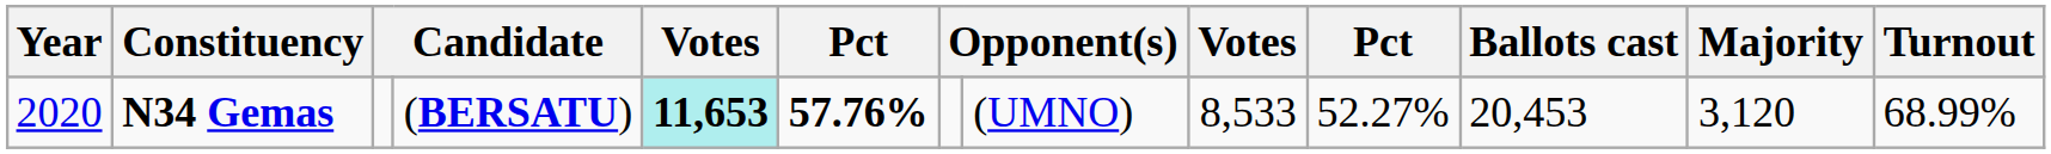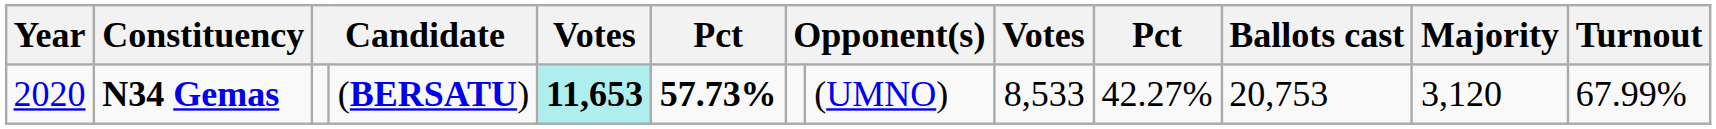 <table class="wikitable" style="margin:0.5em ; font-size:95%">
 <tr>
 <th>Year</th>
 <th>Constituency</th>
 <th colspan=2>Candidate</th>
 <th>Votes</th>
 <th>Pct</th>
 <th colspan=2>Opponent(s)</th>
 <th>Votes</th>
 <th>Pct</th>
 <th>Ballots cast</th>
 <th>Majority</th>
 <th>Turnout</th>
 </tr>
 <tr>
 <td><a href='#'>2020</a></td>
 <td><strong>N34 <a href='#'>Gemas</a></strong></td>
 <td bgcolor=></td>
 <td> (<a href='#'><strong>BERSATU</strong></a>)</td>
 <td align=right style="background: paleturquoise;"><strong>11,653</strong></td>
-<td><strong>57.76%</strong></td>
+<td><strong>57.73%</strong></td>
 <td></td>
 <td> (<a href='#'>UMNO</a>)</td>
 <td align=right>8,533</td>
-<td>52.27%</td>
-<td>20,453</td>
+<td>42.27%</td>
+<td>20,753</td>
 <td>3,120</td>
-<td>68.99%</td>
+<td>67.99%</td>
 </tr>
 </table>
